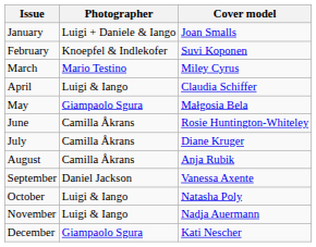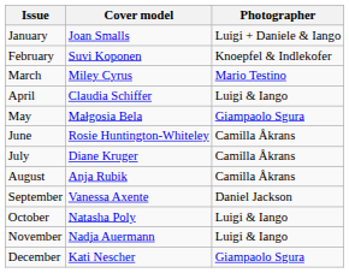 <table class="sortable wikitable">
 <tr>
 <th>Issue</th>
+<th>Cover model</th>
 <th>Photographer</th>
-<th>Cover model</th>
 </tr>
 <tr>
 <td>January</td>
+<td><a href='#'>Joan Smalls</a></td>
 <td>Luigi + Daniele & Iango</td>
-<td><a href='#'>Joan Smalls</a></td>
 </tr>
 <tr>
 <td>February</td>
+<td><a href='#'>Suvi Koponen</a></td>
 <td>Knoepfel & Indlekofer</td>
-<td><a href='#'>Suvi Koponen</a></td>
 </tr>
 <tr>
 <td>March</td>
+<td><a href='#'>Miley Cyrus</a></td>
 <td><a href='#'>Mario Testino</a></td>
-<td><a href='#'>Miley Cyrus</a></td>
 </tr>
 <tr>
 <td>April</td>
+<td><a href='#'>Claudia Schiffer</a></td>
 <td>Luigi & Iango</td>
-<td><a href='#'>Claudia Schiffer</a></td>
 </tr>
 <tr>
 <td>May</td>
+<td><a href='#'>Małgosia Bela</a></td>
 <td><a href='#'>Giampaolo Sgura</a></td>
-<td><a href='#'>Małgosia Bela</a></td>
 </tr>
 <tr>
 <td>June</td>
+<td><a href='#'>Rosie Huntington-Whiteley</a></td>
 <td>Camilla Åkrans</td>
-<td><a href='#'>Rosie Huntington-Whiteley</a></td>
 </tr>
 <tr>
 <td>July</td>
+<td><a href='#'>Diane Kruger</a></td>
 <td>Camilla Åkrans</td>
-<td><a href='#'>Diane Kruger</a></td>
 </tr>
 <tr>
 <td>August</td>
+<td><a href='#'>Anja Rubik</a></td>
 <td>Camilla Åkrans</td>
-<td><a href='#'>Anja Rubik</a></td>
 </tr>
 <tr>
 <td>September</td>
+<td><a href='#'>Vanessa Axente</a></td>
 <td>Daniel Jackson</td>
-<td><a href='#'>Vanessa Axente</a></td>
 </tr>
 <tr>
 <td>October</td>
+<td><a href='#'>Natasha Poly</a></td>
 <td>Luigi & Iango</td>
-<td><a href='#'>Natasha Poly</a></td>
 </tr>
 <tr>
 <td>November</td>
+<td><a href='#'>Nadja Auermann</a></td>
 <td>Luigi & Iango</td>
-<td><a href='#'>Nadja Auermann</a></td>
 </tr>
 <tr>
 <td>December</td>
+<td><a href='#'>Kati Nescher</a></td>
 <td><a href='#'>Giampaolo Sgura</a></td>
-<td><a href='#'>Kati Nescher</a></td>
 </tr>
 </table>
